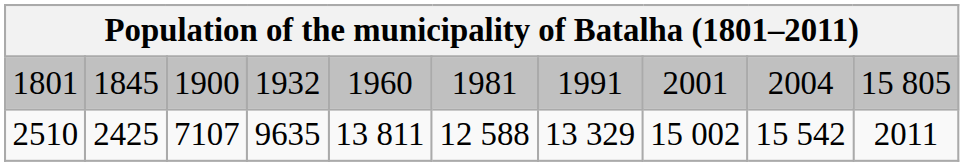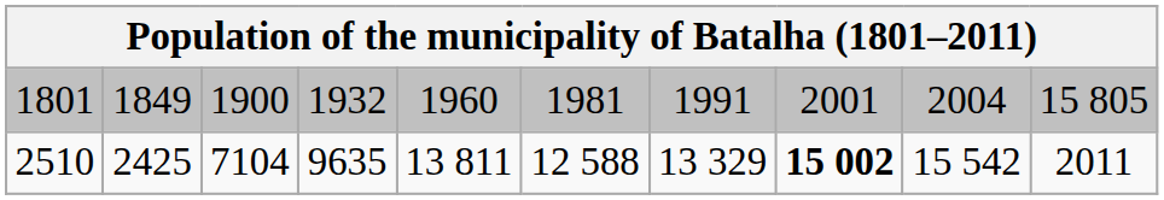 <table class="wikitable sortable">
 <tr>
 <th colspan="10">Population of the municipality of Batalha (1801–2011)</th>
 </tr>
 <tr bgcolor="#C0C0C0">
 <td align="center">1801</td>
-<td align="center">1845</td>
+<td align="center">1849</td>
 <td align="center">1900</td>
 <td align="center">1932</td>
 <td align="center">1960</td>
 <td align="center">1981</td>
 <td align="center">1991</td>
 <td align="center">2001</td>
 <td align="center">2004</td>
 <td align="center">15 805</td>
 </tr>
 <tr>
 <td align="center">2510</td>
 <td align="center">2425</td>
-<td align="center">7107</td>
+<td align="center">7104</td>
 <td align="center">9635</td>
 <td align="center">13 811</td>
 <td align="center">12 588</td>
 <td align="center">13 329</td>
-<td align="center">15 002</td>
+<td align="center"><strong>15 002</strong></td>
 <td align="center">15 542</td>
 <td align="center">2011</td>
 </tr>
 </table>
